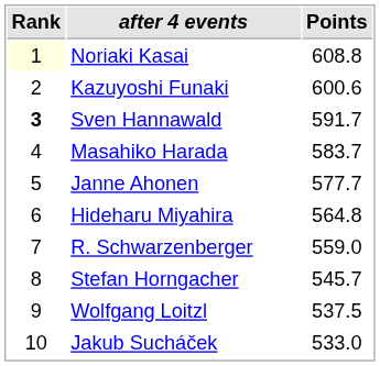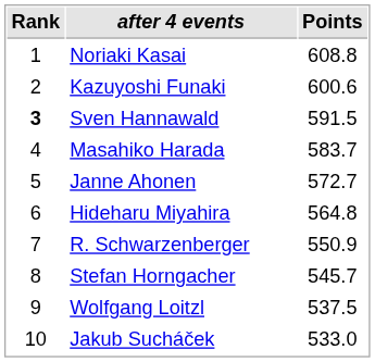 <table cellspacing="1" cellpadding="3" style="border:1px solid #AAAAAA;font-size:86%">
 <tr bgcolor="#E4E4E4">
 <th style="border-bottom:1px solid #AAAAAA" width=10>Rank</th>
 <th style="border-bottom:1px solid #AAAAAA" width=155><em>after 4 events</em></th>
 <th style="border-bottom:1px solid #AAAAAA" width=40>Points</th>
 </tr>
 <tr>
-<td align=center style="background: lightyellow;">1</td>
+<td align=center>1</td>
 <td> <a href='#'>Noriaki Kasai</a></td>
 <td align=center>608.8</td>
 </tr>
 <tr>
 <td align=center>2</td>
 <td> <a href='#'>Kazuyoshi Funaki</a></td>
 <td align=center>600.6</td>
 </tr>
 <tr>
 <td align=center><strong>3</strong></td>
 <td> <a href='#'>Sven Hannawald</a></td>
-<td align=center>591.7</td>
+<td align=center>591.5</td>
 </tr>
 <tr>
 <td align=center>4</td>
 <td> <a href='#'>Masahiko Harada</a></td>
 <td align=center>583.7</td>
 </tr>
 <tr>
 <td align=center>5</td>
 <td> <a href='#'>Janne Ahonen</a></td>
-<td align=center>577.7</td>
+<td align=center>572.7</td>
 </tr>
 <tr>
 <td align=center>6</td>
 <td> <a href='#'>Hideharu Miyahira</a></td>
 <td align=center>564.8</td>
 </tr>
 <tr>
 <td align=center>7</td>
 <td> <a href='#'>R. Schwarzenberger</a></td>
-<td align=center>559.0</td>
+<td align=center>550.9</td>
 </tr>
 <tr>
 <td align=center>8</td>
 <td> <a href='#'>Stefan Horngacher</a></td>
 <td align=center>545.7</td>
 </tr>
 <tr>
 <td align=center>9</td>
 <td> <a href='#'>Wolfgang Loitzl</a></td>
 <td align=center>537.5</td>
 </tr>
 <tr>
 <td align=center>10</td>
 <td> <a href='#'>Jakub Sucháček</a></td>
 <td align=center>533.0</td>
 </tr>
 </table>
